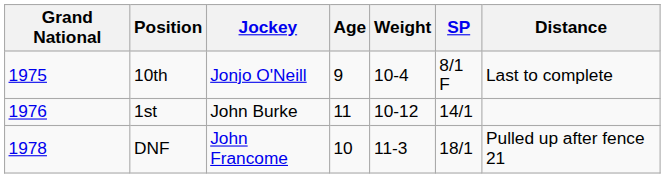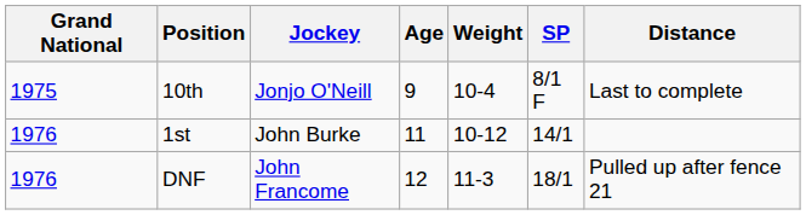 <table class="wikitable sortable">
 <tr>
 <th>Grand National</th>
 <th>Position</th>
 <th><a href='#'>Jockey</a></th>
 <th>Age</th>
 <th>Weight</th>
 <th><a href='#'>SP</a></th>
 <th>Distance</th>
 </tr>
 <tr>
 <td><a href='#'>1975</a></td>
 <td>10th</td>
 <td><a href='#'>Jonjo O'Neill</a></td>
 <td>9</td>
 <td>10-4</td>
 <td>8/1 F</td>
 <td>Last to complete</td>
 </tr>
 <tr>
 <td><a href='#'>1976</a></td>
 <td>1st</td>
 <td>John Burke</td>
 <td>11</td>
 <td>10-12</td>
 <td>14/1</td>
 <td></td>
 </tr>
 <tr>
-<td><a href='#'>1978</a></td>
+<td><a href='#'>1976</a></td>
 <td>DNF</td>
 <td><a href='#'>John Francome</a></td>
-<td>10</td>
+<td>12</td>
 <td>11-3</td>
 <td>18/1</td>
 <td>Pulled up after fence 21</td>
 </tr>
 </table>
